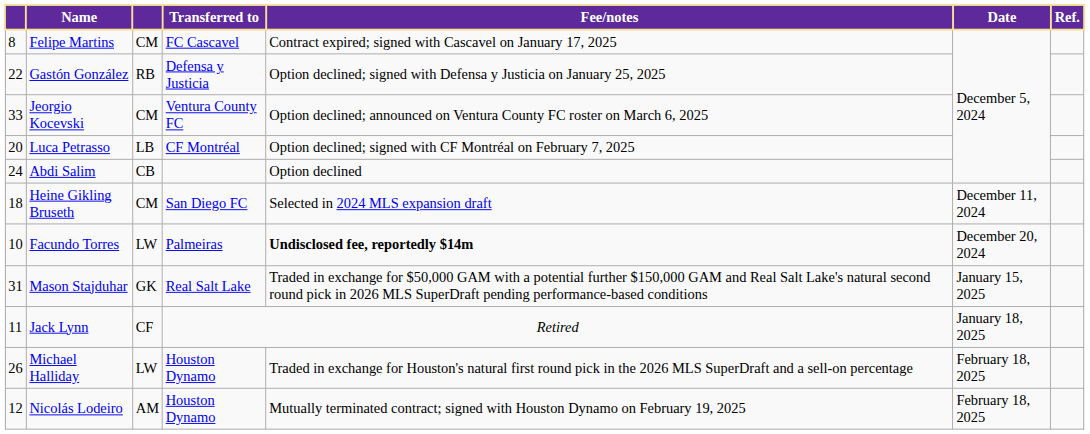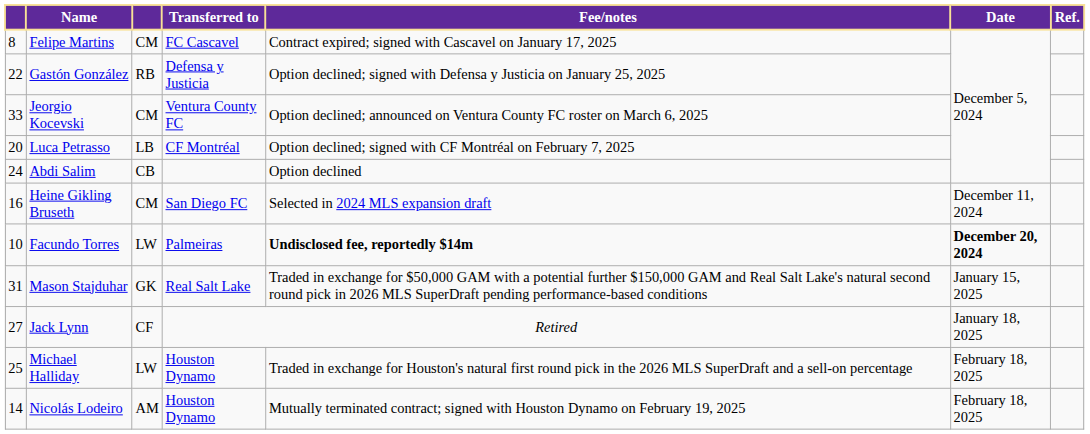 <table class="wikitable" style="width:90%; text-align:center; font-size:95%; text-align:left;">
 <tr>
 <th style="background:#5E299A; color:white; border:2px solid #F8E196;"></th>
 <th style="background:#5E299A; color:white; border:2px solid #F8E196;">Name</th>
 <th style="background:#5E299A; color:white; border:2px solid #F8E196;"></th>
 <th style="background:#5E299A; color:white; border:2px solid #F8E196;">Transferred to</th>
 <th style="background:#5E299A; color:white; border:2px solid #F8E196;">Fee/notes</th>
 <th style="background:#5E299A; color:white; border:2px solid #F8E196;">Date</th>
 <th style="background:#5E299A; color:white; border:2px solid #F8E196;">Ref.</th>
 </tr>
 <tr>
 <td>8</td>
 <td> <a href='#'>Felipe Martins</a></td>
 <td>CM</td>
 <td> <a href='#'>FC Cascavel</a></td>
 <td>Contract expired; signed with Cascavel on January 17, 2025</td>
 <td rowspan=5>December 5, 2024</td>
 <td></td>
 </tr>
 <tr>
 <td>22</td>
 <td> <a href='#'>Gastón González</a></td>
 <td>RB</td>
 <td> <a href='#'>Defensa y Justicia</a></td>
 <td>Option declined; signed with Defensa y Justicia on January 25, 2025</td>
 <td></td>
 </tr>
 <tr>
 <td>33</td>
 <td> <a href='#'>Jeorgio Kocevski</a></td>
 <td>CM</td>
 <td> <a href='#'>Ventura County FC</a></td>
 <td>Option declined; announced on Ventura County FC roster on March 6, 2025</td>
 <td></td>
 </tr>
 <tr>
 <td>20</td>
 <td> <a href='#'>Luca Petrasso</a></td>
 <td>LB</td>
 <td> <a href='#'>CF Montréal</a></td>
 <td>Option declined; signed with CF Montréal on February 7, 2025</td>
 <td></td>
 </tr>
 <tr>
 <td>24</td>
 <td> <a href='#'>Abdi Salim</a></td>
 <td>CB</td>
 <td></td>
 <td>Option declined</td>
 <td></td>
 </tr>
 <tr>
-<td>18</td>
+<td>16</td>
 <td> <a href='#'>Heine Gikling Bruseth</a></td>
 <td>CM</td>
 <td> <a href='#'>San Diego FC</a></td>
 <td>Selected in <a href='#'>2024 MLS expansion draft</a></td>
 <td>December 11, 2024</td>
 <td></td>
 </tr>
 <tr>
 <td>10</td>
 <td> <a href='#'>Facundo Torres</a></td>
 <td>LW</td>
 <td> <a href='#'>Palmeiras</a></td>
 <td><strong>Undisclosed fee, reportedly $14m</strong></td>
-<td>December 20, 2024</td>
+<td><strong>December 20, 2024</strong></td>
 <td></td>
 </tr>
 <tr>
 <td>31</td>
 <td> <a href='#'>Mason Stajduhar</a></td>
 <td>GK</td>
 <td> <a href='#'>Real Salt Lake</a></td>
 <td>Traded in exchange for $50,000 GAM with a potential further $150,000 GAM and Real Salt Lake's natural second round pick in 2026 MLS SuperDraft pending performance-based conditions</td>
 <td>January 15, 2025</td>
 <td></td>
 </tr>
 <tr>
-<td>11</td>
+<td>27</td>
 <td> <a href='#'>Jack Lynn</a></td>
 <td>CF</td>
 <td colspan=2 align=center><em>Retired</em></td>
 <td>January 18, 2025</td>
 <td></td>
 </tr>
 <tr>
-<td>26</td>
+<td>25</td>
 <td> <a href='#'>Michael Halliday</a></td>
 <td>LW</td>
 <td> <a href='#'>Houston Dynamo</a></td>
 <td>Traded in exchange for Houston's natural first round pick in the 2026 MLS SuperDraft and a sell-on percentage</td>
 <td>February 18, 2025</td>
 <td></td>
 </tr>
 <tr>
-<td>12</td>
+<td>14</td>
 <td> <a href='#'>Nicolás Lodeiro</a></td>
 <td>AM</td>
 <td> <a href='#'>Houston Dynamo</a></td>
 <td>Mutually terminated contract; signed with Houston Dynamo on February 19, 2025</td>
 <td>February 18, 2025</td>
 <td></td>
 </tr>
 </table>
